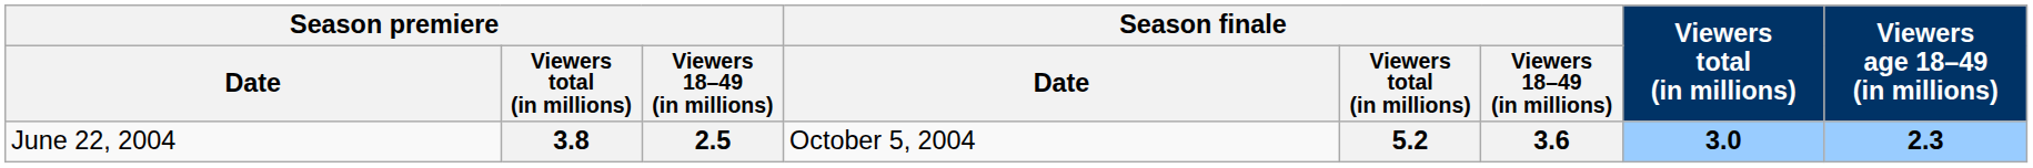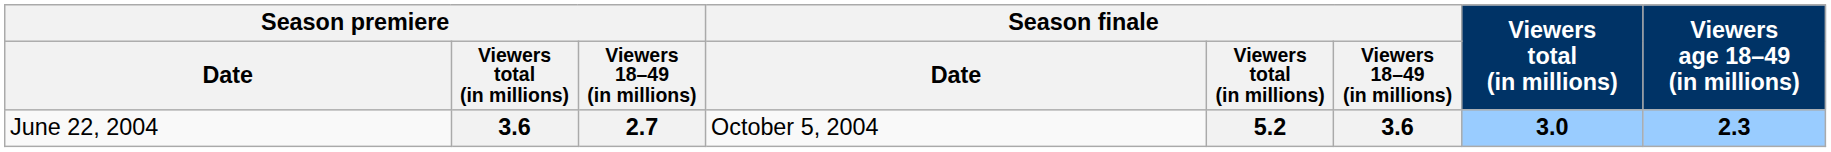 <table class="wikitable">
 <tr style="background:#e0e0e0;">
 <th colspan="3">Season premiere</th>
 <th colspan="3">Season finale</th>
 <th rowspan="2"  style="width:10%; background:#036; color:white;">Viewers<br>total<br>(in millions)</th>
 <th rowspan="2"  style="width:10%; background:#036; color:white;">Viewers<br>age 18–49<br>(in millions)</th>
 </tr>
 <tr style="background:#e0e0e0;">
 <th>Date</th>
 <th span style="width:7%; font-size:smaller; font-weight:bold; line-height:100%;">Viewers total<br>(in millions)</th>
 <th span style="width:7%; font-size:smaller; font-weight:bold; line-height:100%;">Viewers<br>18–49<br>(in millions)</th>
 <th>Date</th>
 <th span style="width:7%; font-size:smaller; font-weight:bold; line-height:100%;">Viewers total<br>(in millions)</th>
 <th span style="width:7%; font-size:smaller; font-weight:bold; line-height:100%;">Viewers<br>18–49<br>(in millions)</th>
 </tr>
 <tr style="background:#f9f9f9;">
 <td>June 22, 2004</td>
-<th style="text-align:center;font-weight:normal;"><strong>3.8</strong></th>
-<th style="text-align:center;font-weight:normal;"><strong>2.5</strong></th>
+<th style="text-align:center;font-weight:normal;"><strong>3.6</strong></th>
+<th style="text-align:center;font-weight:normal;"><strong>2.7</strong></th>
 <td>October 5, 2004</td>
 <th style="text-align:center;font-weight:normal;"><strong>5.2</strong></th>
 <th style="text-align:center;font-weight:normal;"><strong>3.6</strong></th>
 <th style="background:#9cf;text-align:center;font-weight:normal;"><strong>3.0</strong></th>
 <th style="background:#9cf;text-align:center;font-weight:normal;"><strong>2.3</strong></th>
 </tr>
 </table>
